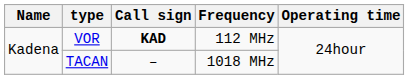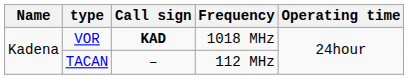 <table class="wikitable">
 <tr>
 <th>Name</th>
 <th>type</th>
 <th>Call sign</th>
 <th>Frequency</th>
 <th>Operating time</th>
 </tr>
 <tr>
 <td style="text-align:center;" rowspan=2>Kadena</td>
 <td style="text-align:center;"><a href='#'>VOR</a></td>
 <td style="text-align:center;"><strong>KAD</strong></td>
-<td style="text-align:right;">112 MHz</td>
+<td style="text-align:right;">1018 MHz</td>
 <td rowspan=2 style="text-align:center;">24hour</td>
 </tr>
 <tr>
 <td style="text-align:center;"><a href='#'>TACAN</a></td>
 <td style="text-align:center;">–</td>
-<td style="text-align:right;">1018 MHz</td>
+<td style="text-align:right;">112 MHz</td>
 </tr>
 </table>
